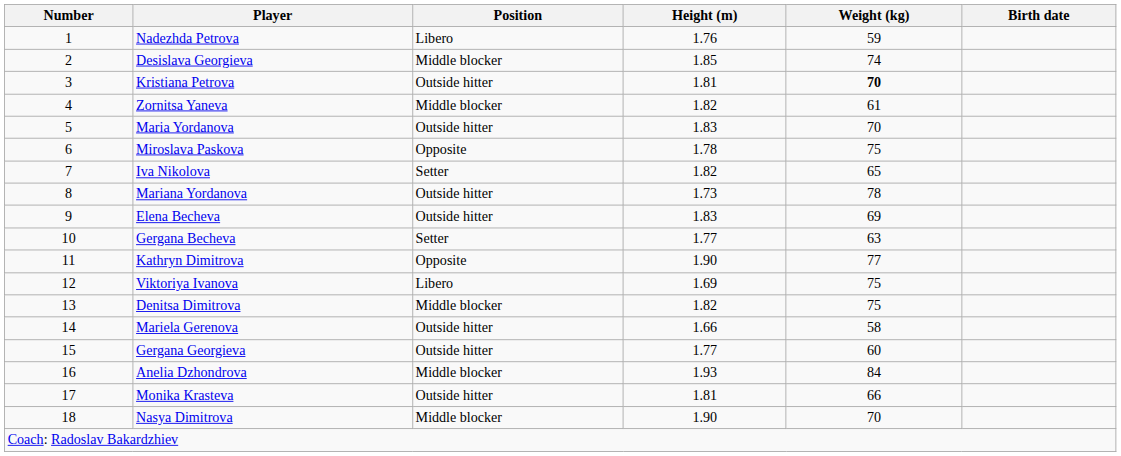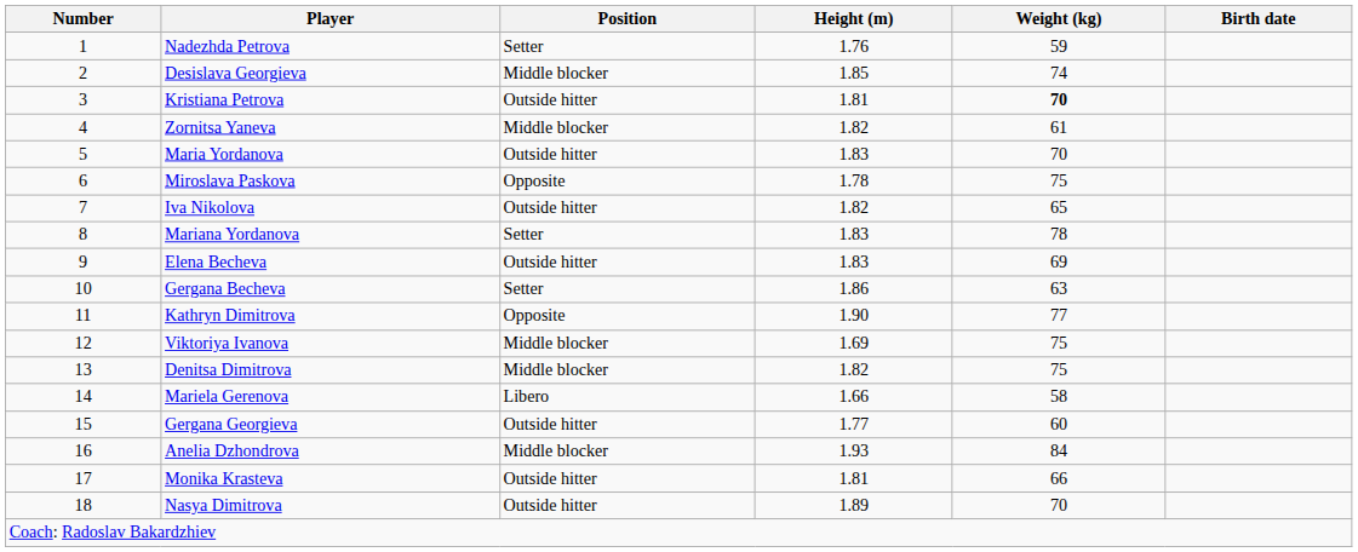 <table class="wikitable" style="width:100%;">
 <tr>
 <th>Number</th>
 <th>Player</th>
 <th>Position</th>
 <th>Height (m)</th>
 <th>Weight (kg)</th>
 <th>Birth date</th>
 </tr>
 <tr>
 <td align=center>1</td>
 <td> <a href='#'>Nadezhda Petrova</a></td>
-<td>Libero</td>
+<td>Setter</td>
 <td align=center>1.76</td>
 <td align=center>59</td>
 <td></td>
 </tr>
 <tr>
 <td align=center>2</td>
 <td> <a href='#'>Desislava Georgieva</a></td>
 <td>Middle blocker</td>
 <td align=center>1.85</td>
 <td align=center>74</td>
 <td></td>
 </tr>
 <tr>
 <td align=center>3</td>
 <td> <a href='#'>Kristiana Petrova</a></td>
 <td>Outside hitter</td>
 <td align=center>1.81</td>
 <td align=center><strong>70</strong></td>
 <td></td>
 </tr>
 <tr>
 <td align=center>4</td>
 <td> <a href='#'>Zornitsa Yaneva</a></td>
 <td>Middle blocker</td>
 <td align=center>1.82</td>
 <td align=center>61</td>
 <td></td>
 </tr>
 <tr>
 <td align=center>5</td>
 <td> <a href='#'>Maria Yordanova</a></td>
 <td>Outside hitter</td>
 <td align=center>1.83</td>
 <td align=center>70</td>
 <td></td>
 </tr>
 <tr>
 <td align=center>6</td>
 <td> <a href='#'>Miroslava Paskova</a></td>
 <td>Opposite</td>
 <td align=center>1.78</td>
 <td align=center>75</td>
 <td></td>
 </tr>
 <tr>
 <td align=center>7</td>
 <td> <a href='#'>Iva Nikolova</a></td>
-<td>Setter</td>
+<td>Outside hitter</td>
 <td align=center>1.82</td>
 <td align=center>65</td>
 <td></td>
 </tr>
 <tr>
 <td align=center>8</td>
 <td> <a href='#'>Mariana Yordanova</a></td>
-<td>Outside hitter</td>
-<td align=center>1.73</td>
+<td>Setter</td>
+<td align=center>1.83</td>
 <td align=center>78</td>
 <td></td>
 </tr>
 <tr>
 <td align=center>9</td>
 <td> <a href='#'>Elena Becheva</a></td>
 <td>Outside hitter</td>
 <td align=center>1.83</td>
 <td align=center>69</td>
 <td></td>
 </tr>
 <tr>
 <td align=center>10</td>
 <td> <a href='#'>Gergana Becheva</a></td>
 <td>Setter</td>
-<td align=center>1.77</td>
+<td align=center>1.86</td>
 <td align=center>63</td>
 <td></td>
 </tr>
 <tr>
 <td align=center>11</td>
 <td> <a href='#'>Kathryn Dimitrova</a></td>
 <td>Opposite</td>
 <td align=center>1.90</td>
 <td align=center>77</td>
 <td></td>
 </tr>
 <tr>
 <td align=center>12</td>
 <td> <a href='#'>Viktoriya Ivanova</a></td>
-<td>Libero</td>
+<td>Middle blocker</td>
 <td align=center>1.69</td>
 <td align=center>75</td>
 <td></td>
 </tr>
 <tr>
 <td align=center>13</td>
 <td> <a href='#'>Denitsa Dimitrova</a></td>
 <td>Middle blocker</td>
 <td align=center>1.82</td>
 <td align=center>75</td>
 <td></td>
 </tr>
 <tr>
 <td align=center>14</td>
 <td> <a href='#'>Mariela Gerenova</a></td>
-<td>Outside hitter</td>
+<td>Libero</td>
 <td align=center>1.66</td>
 <td align=center>58</td>
 <td></td>
 </tr>
 <tr>
 <td align=center>15</td>
 <td> <a href='#'>Gergana Georgieva</a></td>
 <td>Outside hitter</td>
 <td align=center>1.77</td>
 <td align=center>60</td>
 <td></td>
 </tr>
 <tr>
 <td align=center>16</td>
 <td> <a href='#'>Anelia Dzhondrova</a></td>
 <td>Middle blocker</td>
 <td align=center>1.93</td>
 <td align=center>84</td>
 <td></td>
 </tr>
 <tr>
 <td align=center>17</td>
 <td> <a href='#'>Monika Krasteva</a></td>
 <td>Outside hitter</td>
 <td align=center>1.81</td>
 <td align=center>66</td>
 <td></td>
 </tr>
 <tr>
 <td align=center>18</td>
 <td> <a href='#'>Nasya Dimitrova</a></td>
-<td>Middle blocker</td>
-<td align=center>1.90</td>
+<td>Outside hitter</td>
+<td align=center>1.89</td>
 <td align=center>70</td>
 <td></td>
 </tr>
 <tr>
 <td colspan=6><a href='#'>Coach</a>:  <a href='#'>Radoslav Bakardzhiev</a></td>
 </tr>
 </table>
